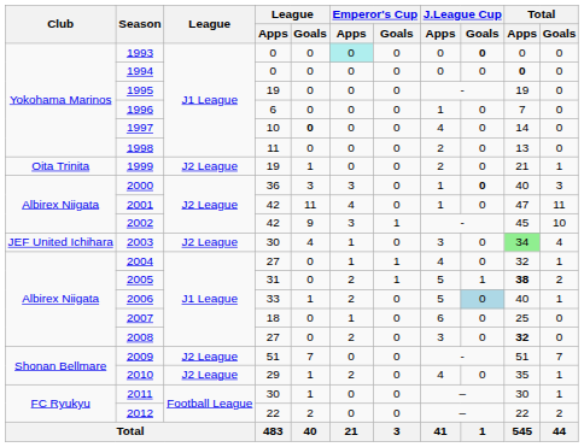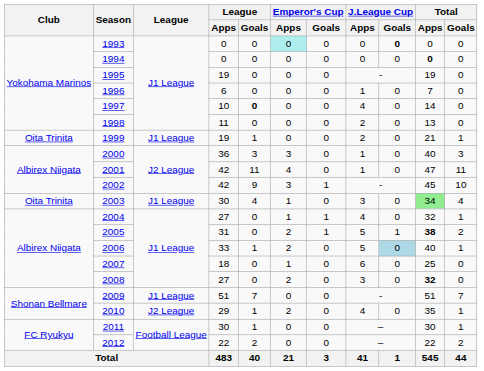 <table class="wikitable" style="text-align:center;">
 <tr>
 <th rowspan=2>Club</th>
 <th rowspan=2>Season</th>
 <th rowspan=2>League</th>
 <th colspan=2>League</th>
 <th colspan=2><a href='#'>Emperor's Cup</a></th>
 <th colspan=2><a href='#'>J.League Cup</a></th>
 <th colspan=2>Total</th>
 </tr>
 <tr>
 <th>Apps</th>
 <th>Goals</th>
 <th>Apps</th>
 <th>Goals</th>
 <th>Apps</th>
 <th>Goals</th>
 <th>Apps</th>
 <th>Goals</th>
 </tr>
 <tr>
 <td rowspan="6"><a href='#'>Yokohama Marinos</a></td>
 <td><a href='#'>1993</a></td>
 <td rowspan="6"><a href='#'>J1 League</a></td>
 <td>0</td>
 <td>0</td>
 <td style="background: paleturquoise;">0</td>
 <td>0</td>
 <td>0</td>
 <td><strong>0</strong></td>
 <td>0</td>
 <td>0</td>
 </tr>
 <tr>
 <td><a href='#'>1994</a></td>
 <td>0</td>
 <td>0</td>
 <td>0</td>
 <td>0</td>
 <td>0</td>
 <td>0</td>
 <td><strong>0</strong></td>
 <td>0</td>
 </tr>
 <tr>
 <td><a href='#'>1995</a></td>
 <td>19</td>
 <td>0</td>
 <td>0</td>
 <td>0</td>
 <td colspan="2">-</td>
 <td>19</td>
 <td>0</td>
 </tr>
 <tr>
 <td><a href='#'>1996</a></td>
 <td>6</td>
 <td>0</td>
 <td>0</td>
 <td>0</td>
 <td>1</td>
 <td>0</td>
 <td>7</td>
 <td>0</td>
 </tr>
 <tr>
 <td><a href='#'>1997</a></td>
 <td>10</td>
 <td><strong>0</strong></td>
 <td>0</td>
 <td>0</td>
 <td>4</td>
 <td>0</td>
 <td>14</td>
 <td>0</td>
 </tr>
 <tr>
 <td><a href='#'>1998</a></td>
 <td>11</td>
 <td>0</td>
 <td>0</td>
 <td>0</td>
 <td>2</td>
 <td>0</td>
 <td>13</td>
 <td>0</td>
 </tr>
 <tr>
 <td><a href='#'>Oita Trinita</a></td>
 <td><a href='#'>1999</a></td>
-<td><a href='#'>J2 League</a></td>
+<td><a href='#'>J1 League</a></td>
 <td>19</td>
 <td>1</td>
 <td>0</td>
 <td>0</td>
 <td>2</td>
 <td>0</td>
 <td>21</td>
 <td>1</td>
 </tr>
 <tr>
 <td rowspan="3"><a href='#'>Albirex Niigata</a></td>
 <td><a href='#'>2000</a></td>
 <td rowspan="3"><a href='#'>J2 League</a></td>
 <td>36</td>
 <td>3</td>
 <td>3</td>
 <td>0</td>
 <td>1</td>
-<td><strong>0</strong></td>
+<td>0</td>
 <td>40</td>
 <td>3</td>
 </tr>
 <tr>
 <td><a href='#'>2001</a></td>
 <td>42</td>
 <td>11</td>
 <td>4</td>
 <td>0</td>
 <td>1</td>
 <td>0</td>
 <td>47</td>
 <td>11</td>
 </tr>
 <tr>
 <td><a href='#'>2002</a></td>
 <td>42</td>
 <td>9</td>
 <td>3</td>
 <td>1</td>
 <td colspan="2">-</td>
 <td>45</td>
 <td>10</td>
 </tr>
 <tr>
-<td><a href='#'>JEF United Ichihara</a></td>
+<td><a href='#'>Oita Trinita</a></td>
 <td><a href='#'>2003</a></td>
-<td><a href='#'>J2 League</a></td>
+<td><a href='#'>J1 League</a></td>
 <td>30</td>
 <td>4</td>
 <td>1</td>
 <td>0</td>
 <td>3</td>
 <td>0</td>
 <td style="background: lightgreen;">34</td>
 <td>4</td>
 </tr>
 <tr>
 <td rowspan="5"><a href='#'>Albirex Niigata</a></td>
 <td><a href='#'>2004</a></td>
 <td rowspan="5"><a href='#'>J1 League</a></td>
 <td>27</td>
 <td>0</td>
 <td>1</td>
 <td>1</td>
 <td>4</td>
 <td>0</td>
 <td>32</td>
 <td>1</td>
 </tr>
 <tr>
 <td><a href='#'>2005</a></td>
 <td>31</td>
 <td>0</td>
 <td>2</td>
 <td>1</td>
 <td>5</td>
 <td>1</td>
 <td><strong>38</strong></td>
 <td>2</td>
 </tr>
 <tr>
 <td><a href='#'>2006</a></td>
 <td>33</td>
 <td>1</td>
 <td>2</td>
 <td>0</td>
 <td>5</td>
 <td style="background: lightblue;">0</td>
 <td>40</td>
 <td>1</td>
 </tr>
 <tr>
 <td><a href='#'>2007</a></td>
 <td>18</td>
 <td>0</td>
 <td>1</td>
 <td>0</td>
 <td>6</td>
 <td>0</td>
 <td>25</td>
 <td>0</td>
 </tr>
 <tr>
 <td><a href='#'>2008</a></td>
 <td>27</td>
 <td>0</td>
 <td>2</td>
 <td>0</td>
 <td>3</td>
 <td>0</td>
 <td><strong>32</strong></td>
 <td>0</td>
 </tr>
 <tr>
 <td rowspan="2"><a href='#'>Shonan Bellmare</a></td>
 <td><a href='#'>2009</a></td>
-<td><a href='#'>J2 League</a></td>
+<td><a href='#'>J1 League</a></td>
 <td>51</td>
 <td>7</td>
 <td>0</td>
 <td>0</td>
 <td colspan="2">-</td>
 <td>51</td>
 <td>7</td>
 </tr>
 <tr>
 <td><a href='#'>2010</a></td>
 <td><a href='#'>J2 League</a></td>
 <td>29</td>
 <td>1</td>
 <td>2</td>
 <td>0</td>
 <td>4</td>
 <td>0</td>
 <td>35</td>
 <td>1</td>
 </tr>
 <tr>
 <td rowspan="2"><a href='#'>FC Ryukyu</a></td>
 <td><a href='#'>2011</a></td>
 <td rowspan="2"><a href='#'>Football League</a></td>
 <td>30</td>
 <td>1</td>
 <td>0</td>
 <td>0</td>
 <td colspan=2>–</td>
 <td>30</td>
 <td>1</td>
 </tr>
 <tr>
 <td><a href='#'>2012</a></td>
 <td>22</td>
 <td>2</td>
 <td>0</td>
 <td>0</td>
 <td colspan=2>–</td>
 <td>22</td>
 <td>2</td>
 </tr>
 <tr>
 <th colspan=3>Total</th>
 <th>483</th>
 <th>40</th>
 <th>21</th>
 <th>3</th>
 <th>41</th>
 <th>1</th>
 <th>545</th>
 <th>44</th>
 </tr>
 </table>
